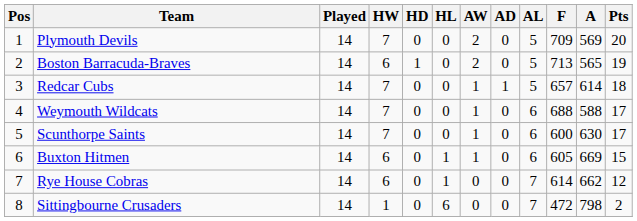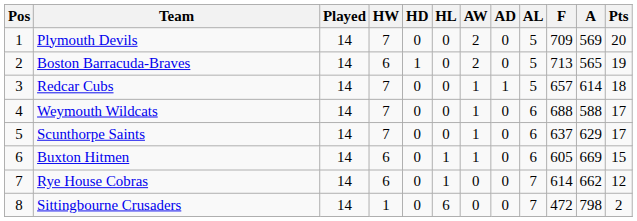 <table class="wikitable" style="font-size: 100%">
 <tr>
 <th width=20>Pos</th>
 <th width=300>Team</th>
 <th width=20>Played</th>
 <th width=20>HW</th>
 <th width=20>HD</th>
 <th width=20>HL</th>
 <th width=20>AW</th>
 <th width=20>AD</th>
 <th width=20>AL</th>
 <th width=20>F</th>
 <th width=20>A</th>
 <th width=20>Pts</th>
 </tr>
 <tr align=center>
 <td>1</td>
 <td align="left"><a href='#'>Plymouth Devils</a></td>
 <td>14</td>
 <td>7</td>
 <td>0</td>
 <td>0</td>
 <td>2</td>
 <td>0</td>
 <td>5</td>
 <td>709</td>
 <td>569</td>
 <td>20</td>
 </tr>
 <tr align=center>
 <td>2</td>
 <td align="left"><a href='#'>Boston Barracuda-Braves</a></td>
 <td>14</td>
 <td>6</td>
 <td>1</td>
 <td>0</td>
 <td>2</td>
 <td>0</td>
 <td>5</td>
 <td>713</td>
 <td>565</td>
 <td>19</td>
 </tr>
 <tr align=center>
 <td>3</td>
 <td align="left"><a href='#'>Redcar Cubs</a></td>
 <td>14</td>
 <td>7</td>
 <td>0</td>
 <td>0</td>
 <td>1</td>
 <td>1</td>
 <td>5</td>
 <td>657</td>
 <td>614</td>
 <td>18</td>
 </tr>
 <tr align=center>
 <td>4</td>
 <td align="left"><a href='#'>Weymouth Wildcats</a></td>
 <td>14</td>
 <td>7</td>
 <td>0</td>
 <td>0</td>
 <td>1</td>
 <td>0</td>
 <td>6</td>
 <td>688</td>
 <td>588</td>
 <td>17</td>
 </tr>
 <tr align=center>
 <td>5</td>
 <td align="left"><a href='#'>Scunthorpe Saints</a></td>
 <td>14</td>
 <td>7</td>
 <td>0</td>
 <td>0</td>
 <td>1</td>
 <td>0</td>
 <td>6</td>
-<td>600</td>
-<td>630</td>
+<td>637</td>
+<td>629</td>
 <td>17</td>
 </tr>
 <tr align=center>
 <td>6</td>
 <td align="left"><a href='#'>Buxton Hitmen</a></td>
 <td>14</td>
 <td>6</td>
 <td>0</td>
 <td>1</td>
 <td>1</td>
 <td>0</td>
 <td>6</td>
 <td>605</td>
 <td>669</td>
 <td>15</td>
 </tr>
 <tr align=center>
 <td>7</td>
 <td align="left"><a href='#'>Rye House Cobras</a></td>
 <td>14</td>
 <td>6</td>
 <td>0</td>
 <td>1</td>
 <td>0</td>
 <td>0</td>
 <td>7</td>
 <td>614</td>
 <td>662</td>
 <td>12</td>
 </tr>
 <tr align=center>
 <td>8</td>
 <td align="left"><a href='#'>Sittingbourne Crusaders</a></td>
 <td>14</td>
 <td>1</td>
 <td>0</td>
 <td>6</td>
 <td>0</td>
 <td>0</td>
 <td>7</td>
 <td>472</td>
 <td>798</td>
 <td>2</td>
 </tr>
 </table>
